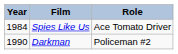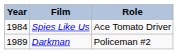 <table class="wikitable" style="font-size:95%;">
 <tr>
 <th style="background:#B0C4DE;">Year</th>
 <th style="background:#B0C4DE;">Film</th>
 <th style="background:#B0C4DE;">Role</th>
 </tr>
 <tr>
 <td>1984</td>
 <td><em><a href='#'>Spies Like Us</a></em></td>
 <td>Ace Tomato Driver</td>
 </tr>
 <tr>
-<td>1990</td>
+<td>1989</td>
 <td><em><a href='#'>Darkman</a></em></td>
 <td>Policeman #2</td>
 </tr>
 </table>
